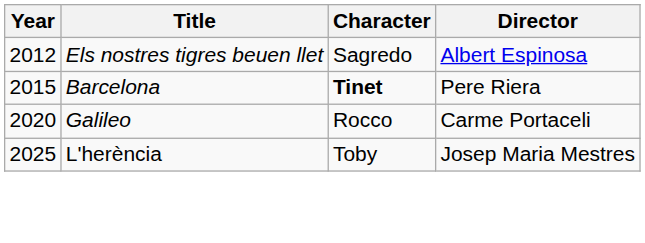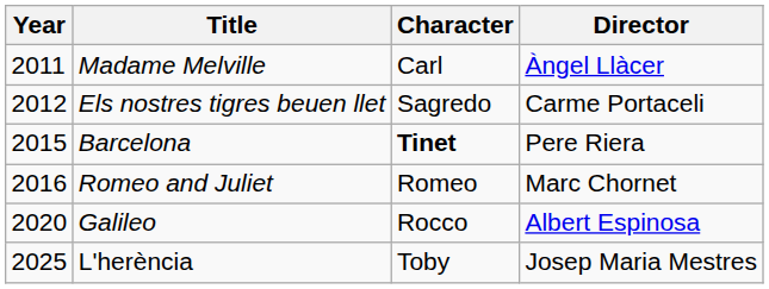 <table class="wikitable">
 <tr>
 <th>Year</th>
 <th>Title</th>
 <th>Character</th>
 <th>Director</th>
 </tr>
 <tr>
+<td>2011</td>
+<td><em>Madame Melville</em></td>
+<td>Carl</td>
+<td><a href='#'>Àngel Llàcer</a></td>
+</tr>
+<tr>
 <td>2012</td>
 <td><em>Els nostres tigres beuen llet</em></td>
 <td>Sagredo</td>
-<td><a href='#'>Albert Espinosa</a></td>
+<td>Carme Portaceli</td>
 </tr>
 <tr>
 <td>2015</td>
 <td><em>Barcelona</em></td>
 <td><strong>Tinet</strong></td>
 <td>Pere Riera</td>
 </tr>
 <tr>
+<td>2016</td>
+<td><em>Romeo and Juliet</em></td>
+<td>Romeo</td>
+<td>Marc Chornet</td>
+</tr>
+<tr>
 <td>2020</td>
 <td><em>Galileo</em></td>
 <td>Rocco</td>
-<td>Carme Portaceli</td>
+<td><a href='#'>Albert Espinosa</a></td>
 </tr>
 <tr>
 <td>2025</td>
 <td>L'herència</td>
 <td>Toby</td>
 <td>Josep Maria Mestres</td>
 </tr>
 </table>
